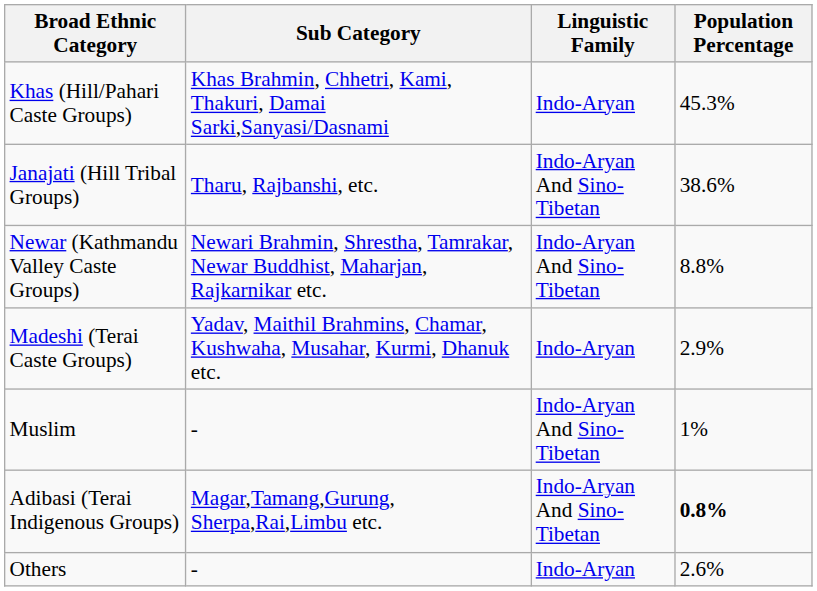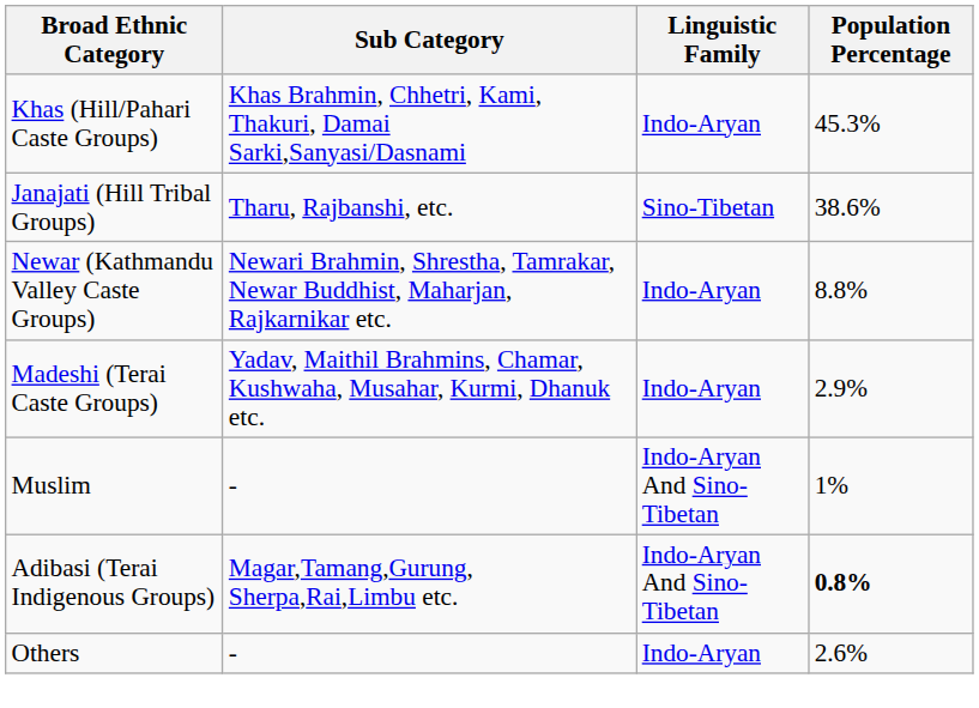 <table class="wikitable sortable static-row-numbers static-row-header-text">
 <tr>
 <th>Broad Ethnic Category</th>
 <th>Sub Category</th>
 <th>Linguistic Family</th>
 <th>Population Percentage</th>
 </tr>
 <tr>
 <td><a href='#'>Khas</a> (Hill/Pahari Caste Groups)</td>
 <td><a href='#'>Khas Brahmin</a>, <a href='#'>Chhetri</a>, <a href='#'>Kami</a>, <a href='#'>Thakuri</a>, <a href='#'>Damai</a> <a href='#'>Sarki</a>,<a href='#'>Sanyasi/Dasnami</a></td>
 <td><a href='#'>Indo-Aryan</a></td>
 <td>45.3%</td>
 </tr>
 <tr>
 <td><a href='#'>Janajati</a>   (Hill Tribal Groups)</td>
 <td><a href='#'>Tharu</a>, <a href='#'>Rajbanshi</a>, etc.</td>
-<td><a href='#'>Indo-Aryan</a> And <a href='#'>Sino-Tibetan</a></td>
+<td><a href='#'>Sino-Tibetan</a></td>
 <td>38.6%</td>
 </tr>
 <tr>
 <td><a href='#'>Newar</a> (Kathmandu Valley Caste Groups)</td>
 <td><a href='#'>Newari Brahmin</a>, <a href='#'>Shrestha</a>, <a href='#'>Tamrakar</a>, <a href='#'>Newar Buddhist</a>, <a href='#'>Maharjan</a>, <a href='#'>Rajkarnikar</a> etc.</td>
-<td><a href='#'>Indo-Aryan</a> And <a href='#'>Sino-Tibetan</a></td>
+<td><a href='#'>Indo-Aryan</a></td>
 <td>8.8%</td>
 </tr>
 <tr>
 <td><a href='#'>Madeshi</a>  (Terai Caste Groups)</td>
 <td><a href='#'>Yadav</a>, <a href='#'>Maithil Brahmins</a>, <a href='#'>Chamar</a>, <a href='#'>Kushwaha</a>, <a href='#'>Musahar</a>, <a href='#'>Kurmi</a>, <a href='#'>Dhanuk</a> etc.</td>
 <td><a href='#'>Indo-Aryan</a></td>
 <td>2.9%</td>
 </tr>
 <tr>
 <td>Muslim</td>
 <td>-</td>
 <td><a href='#'>Indo-Aryan</a> And <a href='#'>Sino-Tibetan</a></td>
 <td>1%</td>
 </tr>
 <tr>
 <td>Adibasi  (Terai Indigenous Groups)</td>
 <td><a href='#'>Magar</a>,<a href='#'>Tamang</a>,<a href='#'>Gurung</a>, <a href='#'>Sherpa</a>,<a href='#'>Rai</a>,<a href='#'>Limbu</a> etc.</td>
 <td><a href='#'>Indo-Aryan</a> And <a href='#'>Sino-Tibetan</a></td>
 <td><strong>0.8%</strong></td>
 </tr>
 <tr>
 <td>Others</td>
 <td>-</td>
 <td><a href='#'>Indo-Aryan</a></td>
 <td>2.6%</td>
 </tr>
 </table>
